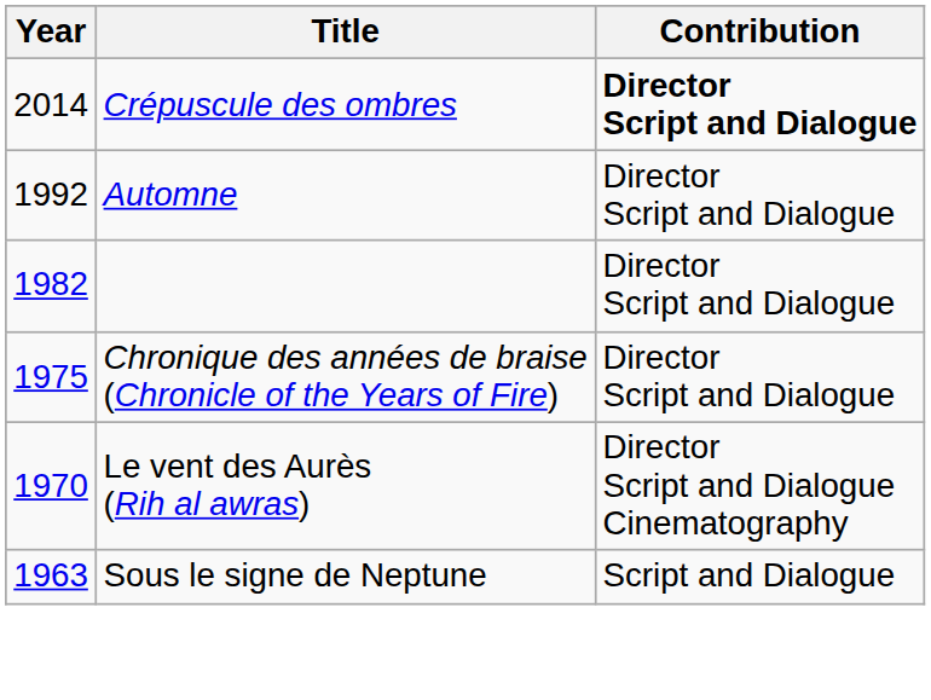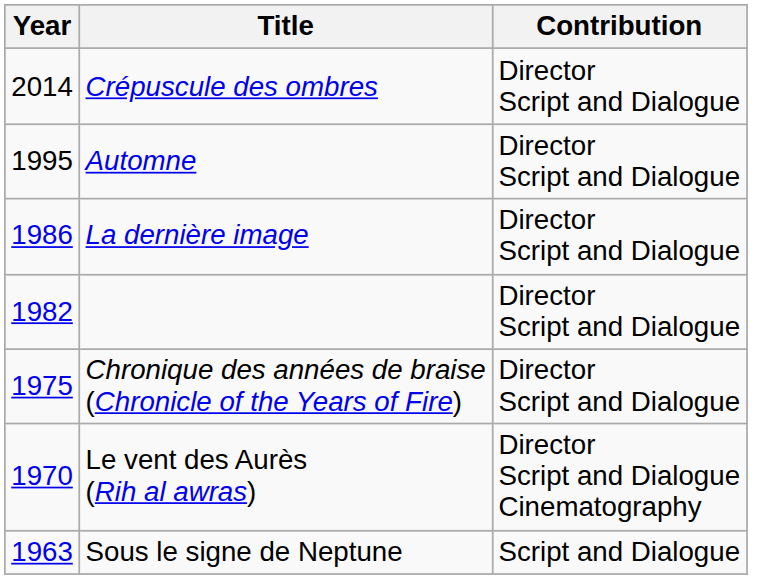 <table class="wikitable">
 <tr>
 <th>Year</th>
 <th>Title</th>
 <th>Contribution</th>
 </tr>
 <tr>
 <td>2014</td>
 <td><em><a href='#'>Crépuscule des ombres</a></em></td>
-<td><strong>Director <br> Script and Dialogue</strong></td>
+<td>Director <br> Script and Dialogue</td>
 </tr>
 <tr>
-<td>1992</td>
+<td>1995</td>
 <td><em><a href='#'>Automne</a></em></td>
+<td>Director <br> Script and Dialogue</td>
+</tr>
+<tr>
+<td><a href='#'>1986</a></td>
+<td><em><a href='#'>La dernière image</a></em></td>
 <td>Director <br> Script and Dialogue</td>
 </tr>
 <tr>
 <td><a href='#'>1982</a></td>
 <td></td>
 <td>Director <br> Script and Dialogue</td>
 </tr>
 <tr>
 <td><a href='#'>1975</a></td>
 <td><em>Chronique des années de braise</em> <br>(<em><a href='#'>Chronicle of the Years of Fire</a></em>)</td>
 <td>Director <br> Script and Dialogue</td>
 </tr>
 <tr>
 <td><a href='#'>1970</a></td>
 <td>Le vent des Aurès <br>(<em><a href='#'>Rih al awras</a></em>)</td>
 <td>Director <br> Script and Dialogue <br> Cinematography</td>
 </tr>
 <tr>
 <td><a href='#'>1963</a></td>
 <td>Sous le signe de Neptune</td>
 <td>Script and Dialogue</td>
 </tr>
 </table>
